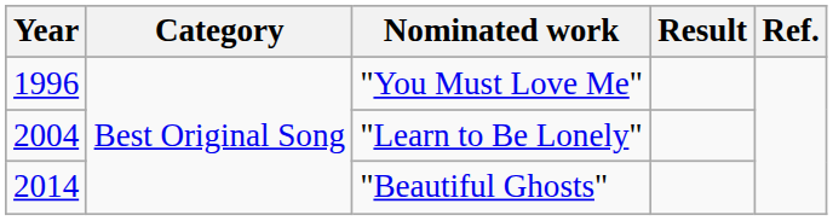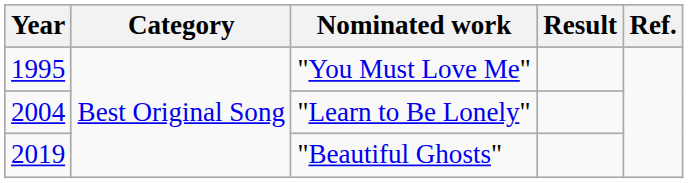 <table class=wikitable>
 <tr>
 <th>Year</th>
 <th>Category</th>
 <th>Nominated work</th>
 <th>Result</th>
 <th>Ref.</th>
 </tr>
 <tr>
-<td style="text-align:center;"><a href='#'>1996</a></td>
+<td style="text-align:center;"><a href='#'>1995</a></td>
 <td rowspan="3"><a href='#'>Best Original Song</a></td>
 <td>"<a href='#'>You Must Love Me</a>" </td>
 <td></td>
 <td style="text-align:center;" rowspan="3"></td>
 </tr>
 <tr>
 <td style="text-align:center;"><a href='#'>2004</a></td>
 <td>"<a href='#'>Learn to Be Lonely</a>" </td>
 <td></td>
 </tr>
 <tr>
-<td style="text-align:center;"><a href='#'>2014</a></td>
+<td style="text-align:center;"><a href='#'>2019</a></td>
 <td>"<a href='#'>Beautiful Ghosts</a>" </td>
 <td></td>
 </tr>
 </table>
